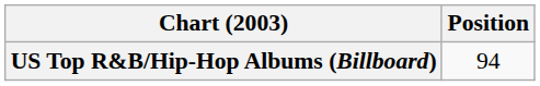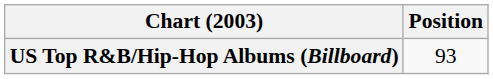 <table class="wikitable plainrowheaders" style="text-align:center">
 <tr>
 <th scope="col">Chart (2003)</th>
 <th scope="col">Position</th>
 </tr>
 <tr>
 <th scope="row">US Top R&B/Hip-Hop Albums (<em>Billboard</em>)</th>
-<td>94</td>
+<td>93</td>
 </tr>
 </table>
